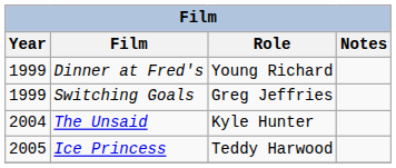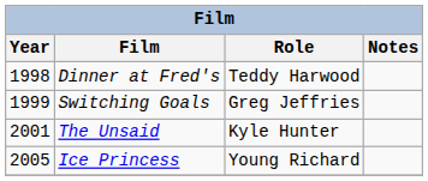 <table class="wikitable sortable" style="font-size: 90%;">
 <tr>
 <th colspan="4" style="background: LightSteelBlue;">Film</th>
 </tr>
 <tr>
 <th>Year</th>
 <th>Film</th>
 <th>Role</th>
 <th class="unsortable">Notes</th>
 </tr>
 <tr>
-<td>1999</td>
+<td>1998</td>
 <td><em>Dinner at Fred's</em></td>
-<td>Young Richard</td>
+<td>Teddy Harwood</td>
 <td></td>
 </tr>
 <tr>
 <td>1999</td>
 <td><em>Switching Goals</em></td>
 <td>Greg Jeffries</td>
 <td></td>
 </tr>
 <tr>
-<td>2004</td>
+<td>2001</td>
 <td data-sort-value="Unsaid, The"><em><a href='#'>The Unsaid</a></em></td>
 <td>Kyle Hunter</td>
 <td></td>
 </tr>
 <tr>
 <td>2005</td>
 <td><em><a href='#'>Ice Princess</a></em></td>
-<td>Teddy Harwood</td>
+<td>Young Richard</td>
 <td></td>
 </tr>
 <tr>
 </tr>
 </table>
